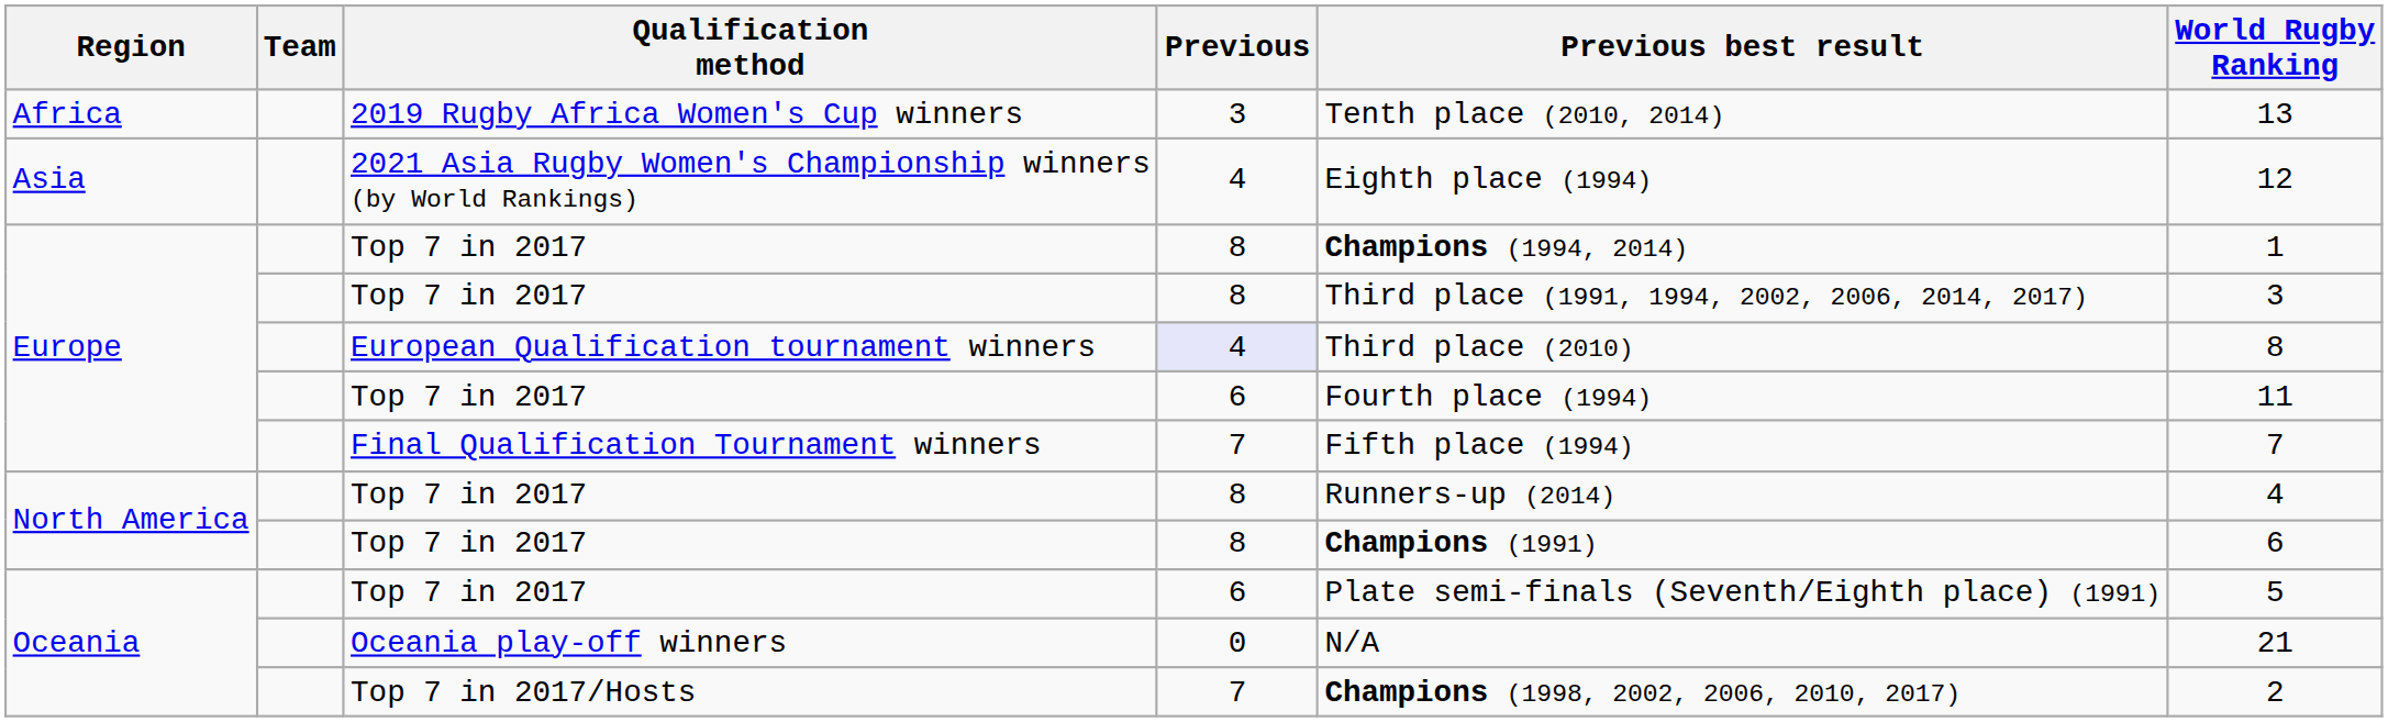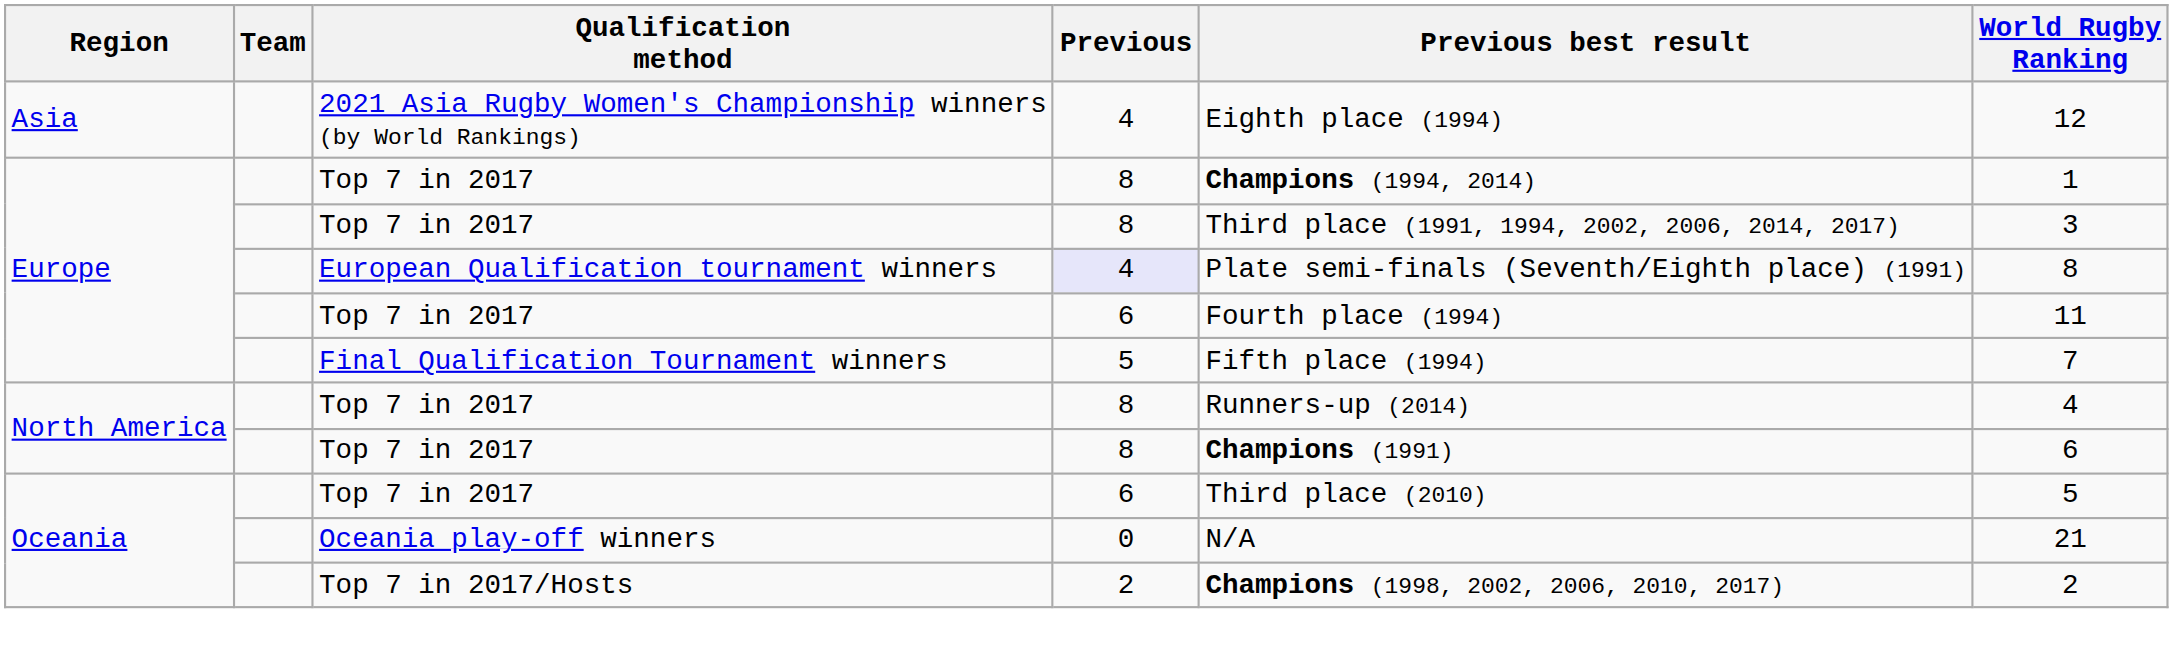 <table class="wikitable sortable">
 <tr>
 <th>Region</th>
 <th>Team</th>
 <th>Qualification<br>method</th>
 <th>Previous<br> </th>
 <th>Previous best result</th>
 <th><a href='#'>World Rugby<br>Ranking</a></th>
-</tr>
-<tr>
-<td><a href='#'>Africa</a></td>
-<td></td>
-<td><a href='#'>2019 Rugby Africa Women's Cup</a> winners</td>
-<td align=center>3</td>
-<td data-sort-value="1">Tenth place <small>(2010, 2014)</small></td>
-<td align=center>13</td>
 </tr>
 <tr>
 <td><a href='#'>Asia</a></td>
 <td></td>
 <td><a href='#'>2021 Asia Rugby Women's Championship</a> winners<br><small>(by World Rankings)</small></td>
 <td align=center>4</td>
 <td data-sort-value="1">Eighth place <small>(1994)</small></td>
 <td align=center>12</td>
 </tr>
 <tr>
 <td rowspan="5"><a href='#'>Europe</a></td>
 <td></td>
 <td>Top 7 in 2017</td>
 <td align=center>8</td>
 <td data-sort-value="1"><strong>Champions</strong> <small>(1994, 2014)</small></td>
 <td align=center>1</td>
 </tr>
 <tr>
 <td></td>
 <td>Top 7 in 2017</td>
 <td align=center>8</td>
 <td data-sort-value="2">Third place <small>(1991, 1994, 2002, 2006, 2014, 2017)</small></td>
 <td align=center>3</td>
 </tr>
 <tr>
 <td></td>
 <td><a href='#'>European Qualification tournament</a> winners</td>
 <td align=center style="background: lavender;">4</td>
-<td data-sort-value="1">Third place <small>(2010)</small></td>
+<td data-sort-value="2">Plate semi-finals (Seventh/Eighth place) <small>(1991)</small></td>
 <td align=center>8</td>
 </tr>
 <tr>
 <td></td>
 <td>Top 7 in 2017</td>
 <td align=center>6</td>
 <td data-sort-value="3">Fourth place <small>(1994)</small></td>
 <td align=center>11</td>
 </tr>
 <tr>
 <td></td>
 <td><a href='#'>Final Qualification Tournament</a> winners</td>
-<td align=center>7</td>
+<td align=center>5</td>
 <td>Fifth place <small>(1994)</small></td>
 <td align=center>7</td>
 </tr>
 <tr>
 <td rowspan=2><a href='#'>North America</a></td>
 <td></td>
 <td>Top 7 in 2017</td>
 <td align=center>8</td>
 <td data-sort-value="1">Runners-up <small>(2014)</small></td>
 <td align=center>4</td>
 </tr>
 <tr>
 <td></td>
 <td>Top 7 in 2017</td>
 <td align=center>8</td>
 <td data-sort-value="1"><strong>Champions</strong> <small>(1991)</small></td>
 <td align=center>6</td>
 </tr>
 <tr>
 <td rowspan=3><a href='#'>Oceania</a></td>
 <td></td>
 <td>Top 7 in 2017</td>
 <td align=center>6</td>
-<td data-sort-value="2">Plate semi-finals (Seventh/Eighth place) <small>(1991)</small></td>
+<td data-sort-value="1">Third place <small>(2010)</small></td>
 <td align=center>5</td>
 </tr>
 <tr>
 <td></td>
 <td><a href='#'>Oceania play-off</a> winners</td>
 <td align=center>0</td>
 <td data-sort-value="5">N/A</td>
 <td align=center>21</td>
 </tr>
 <tr>
 <td></td>
 <td>Top 7 in 2017/Hosts</td>
-<td align=center>7</td>
+<td align=center>2</td>
 <td data-sort-value="1"><strong>Champions</strong> <small>(1998, 2002, 2006, 2010, 2017)</small></td>
 <td align=center>2</td>
 </tr>
 </table>
